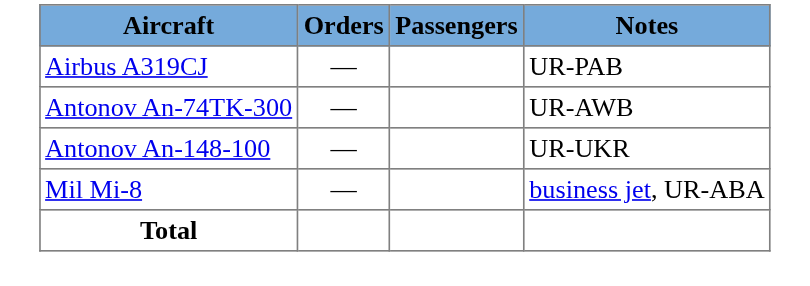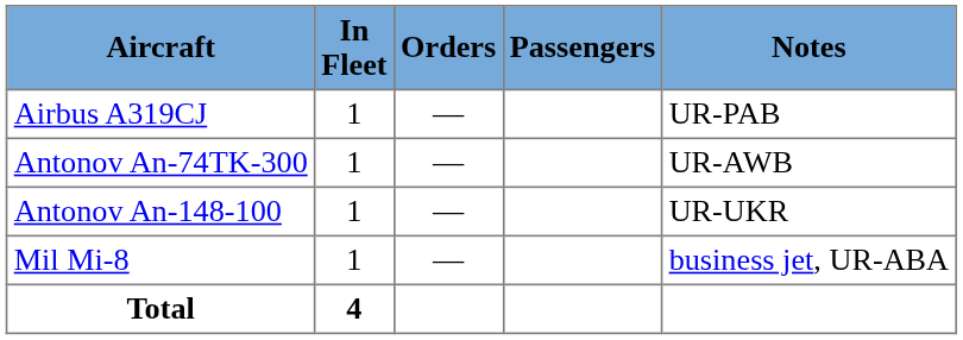 <table class="toccolours" border="1" cellpadding="3" style="margin:1em auto; border-collapse:collapse">
 <tr bgcolor=#75aadb>
 <th>Aircraft</th>
+<th>In<br>Fleet</th>
 <th>Orders</th>
 <th>Passengers</th>
 <th>Notes</th>
 </tr>
 <tr>
 <td><a href='#'>Airbus A319CJ</a></td>
+<td align="center">1</td>
 <td align="center">—</td>
 <td align="center"></td>
 <td>UR-PAB</td>
 </tr>
 <tr>
 <td><a href='#'>Antonov An-74TK-300</a></td>
+<td align="center">1</td>
 <td align="center">—</td>
 <td align="center"></td>
 <td>UR-AWB</td>
 </tr>
 <tr>
 <td><a href='#'>Antonov An-148-100</a></td>
+<td align="center">1</td>
 <td align="center">—</td>
 <td align="center"></td>
 <td>UR-UKR</td>
 </tr>
 <tr>
 <td><a href='#'>Mil Mi-8</a></td>
+<td align="center">1</td>
 <td align="center">—</td>
 <td align="center"></td>
 <td><a href='#'>business jet</a>, UR-ABA</td>
 </tr>
 <tr>
 <th>Total</th>
+<th>4</th>
 <th></th>
 <th></th>
 <th></th>
 </tr>
 </table>
